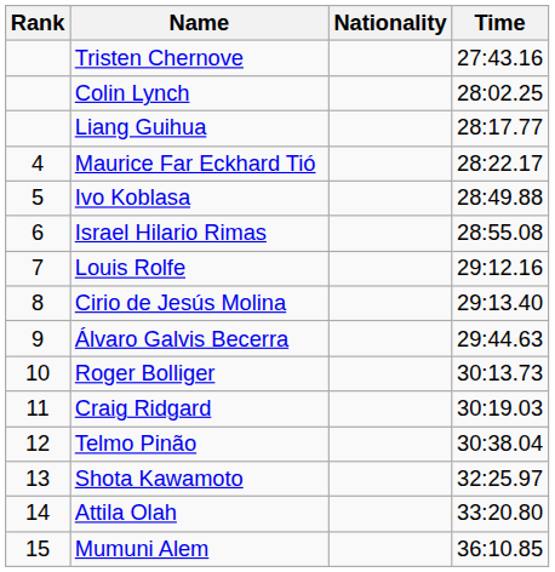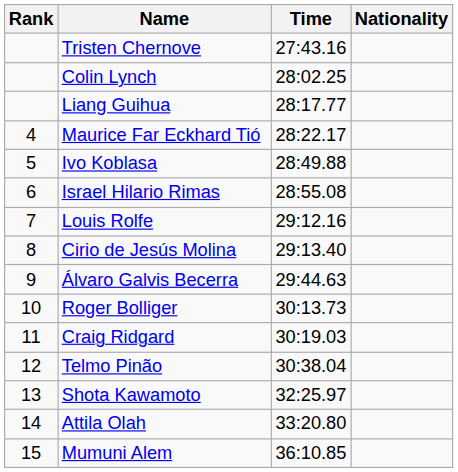 <table class="wikitable sortable" style="text-align:center">
 <tr>
 <th width=20>Rank</th>
 <th width=180>Name</th>
+<th>Time</th>
 <th>Nationality</th>
-<th>Time</th>
 </tr>
 <tr>
 <td></td>
 <td align=left><a href='#'>Tristen Chernove</a></td>
+<td>27:43.16</td>
 <td align=left></td>
-<td>27:43.16</td>
 </tr>
 <tr>
 <td></td>
 <td align=left><a href='#'>Colin Lynch</a></td>
+<td>28:02.25</td>
 <td align=left></td>
-<td>28:02.25</td>
 </tr>
 <tr>
 <td></td>
 <td align=left><a href='#'>Liang Guihua</a></td>
+<td>28:17.77</td>
 <td align=left></td>
-<td>28:17.77</td>
 </tr>
 <tr>
 <td>4</td>
 <td align=left><a href='#'>Maurice Far Eckhard Tió</a></td>
+<td>28:22.17</td>
 <td align=left></td>
-<td>28:22.17</td>
 </tr>
 <tr>
 <td>5</td>
 <td align=left><a href='#'>Ivo Koblasa</a></td>
+<td>28:49.88</td>
 <td align=left></td>
-<td>28:49.88</td>
 </tr>
 <tr>
 <td>6</td>
 <td align=left><a href='#'>Israel Hilario Rimas</a></td>
+<td>28:55.08</td>
 <td align=left></td>
-<td>28:55.08</td>
 </tr>
 <tr>
 <td>7</td>
 <td align=left><a href='#'>Louis Rolfe</a></td>
+<td>29:12.16</td>
 <td align=left></td>
-<td>29:12.16</td>
 </tr>
 <tr>
 <td>8</td>
 <td align=left><a href='#'>Cirio de Jesús Molina</a></td>
+<td>29:13.40</td>
 <td align=left></td>
-<td>29:13.40</td>
 </tr>
 <tr>
 <td>9</td>
 <td align=left><a href='#'>Álvaro Galvis Becerra</a></td>
+<td>29:44.63</td>
 <td align=left></td>
-<td>29:44.63</td>
 </tr>
 <tr>
 <td>10</td>
 <td align=left><a href='#'>Roger Bolliger</a></td>
+<td>30:13.73</td>
 <td align=left></td>
-<td>30:13.73</td>
 </tr>
 <tr>
 <td>11</td>
 <td align=left><a href='#'>Craig Ridgard</a></td>
+<td>30:19.03</td>
 <td align=left></td>
-<td>30:19.03</td>
 </tr>
 <tr>
 <td>12</td>
 <td align=left><a href='#'>Telmo Pinão</a></td>
+<td>30:38.04</td>
 <td align=left></td>
-<td>30:38.04</td>
 </tr>
 <tr>
 <td>13</td>
 <td align=left><a href='#'>Shota Kawamoto</a></td>
+<td>32:25.97</td>
 <td align=left></td>
-<td>32:25.97</td>
 </tr>
 <tr>
 <td>14</td>
 <td align=left><a href='#'>Attila Olah</a></td>
+<td>33:20.80</td>
 <td align=left></td>
-<td>33:20.80</td>
 </tr>
 <tr>
 <td>15</td>
 <td align=left><a href='#'>Mumuni Alem</a></td>
+<td>36:10.85</td>
 <td align=left></td>
-<td>36:10.85</td>
 </tr>
 </table>
